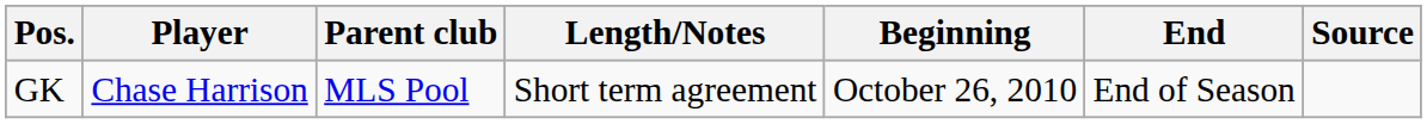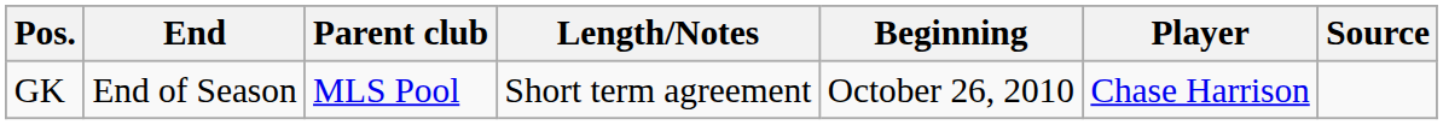 <table class="wikitable sortable" style="text-align: left">
 <tr>
 <th><strong>Pos.</strong></th>
-<th><strong>Player</strong></th>
+<th><strong>End</strong></th>
 <th><strong>Parent club</strong></th>
 <th><strong>Length/Notes</strong></th>
 <th><strong>Beginning</strong></th>
-<th><strong>End</strong></th>
+<th><strong>Player</strong></th>
 <th><strong>Source</strong></th>
 </tr>
 <tr>
 <td>GK</td>
-<td> <a href='#'>Chase Harrison</a></td>
+<td>End of Season</td>
 <td> <a href='#'>MLS Pool</a></td>
 <td>Short term agreement</td>
 <td>October 26, 2010</td>
-<td>End of Season</td>
+<td> <a href='#'>Chase Harrison</a></td>
 <td align=center></td>
 </tr>
 </table>
